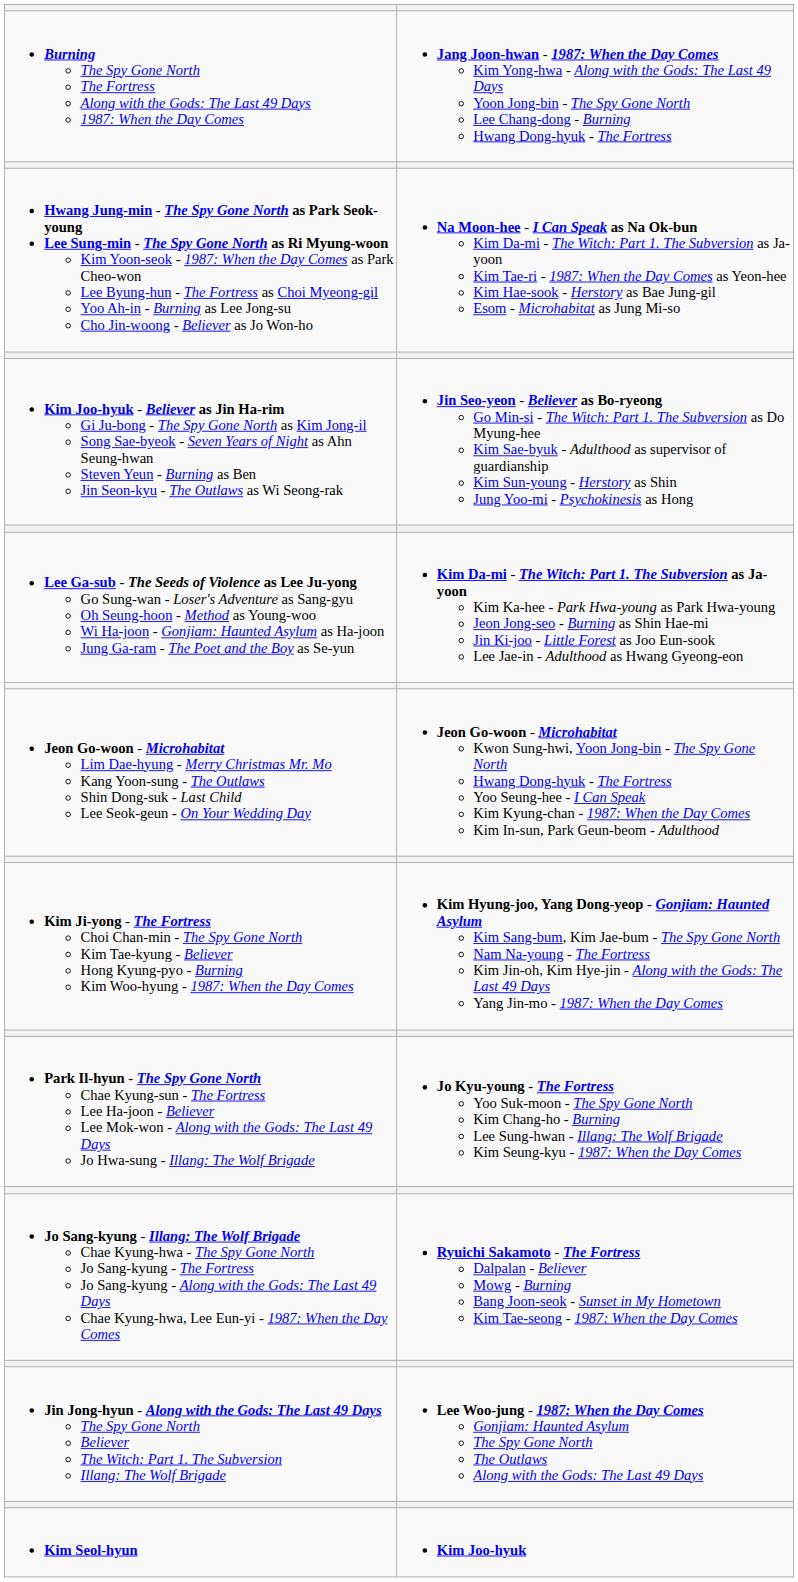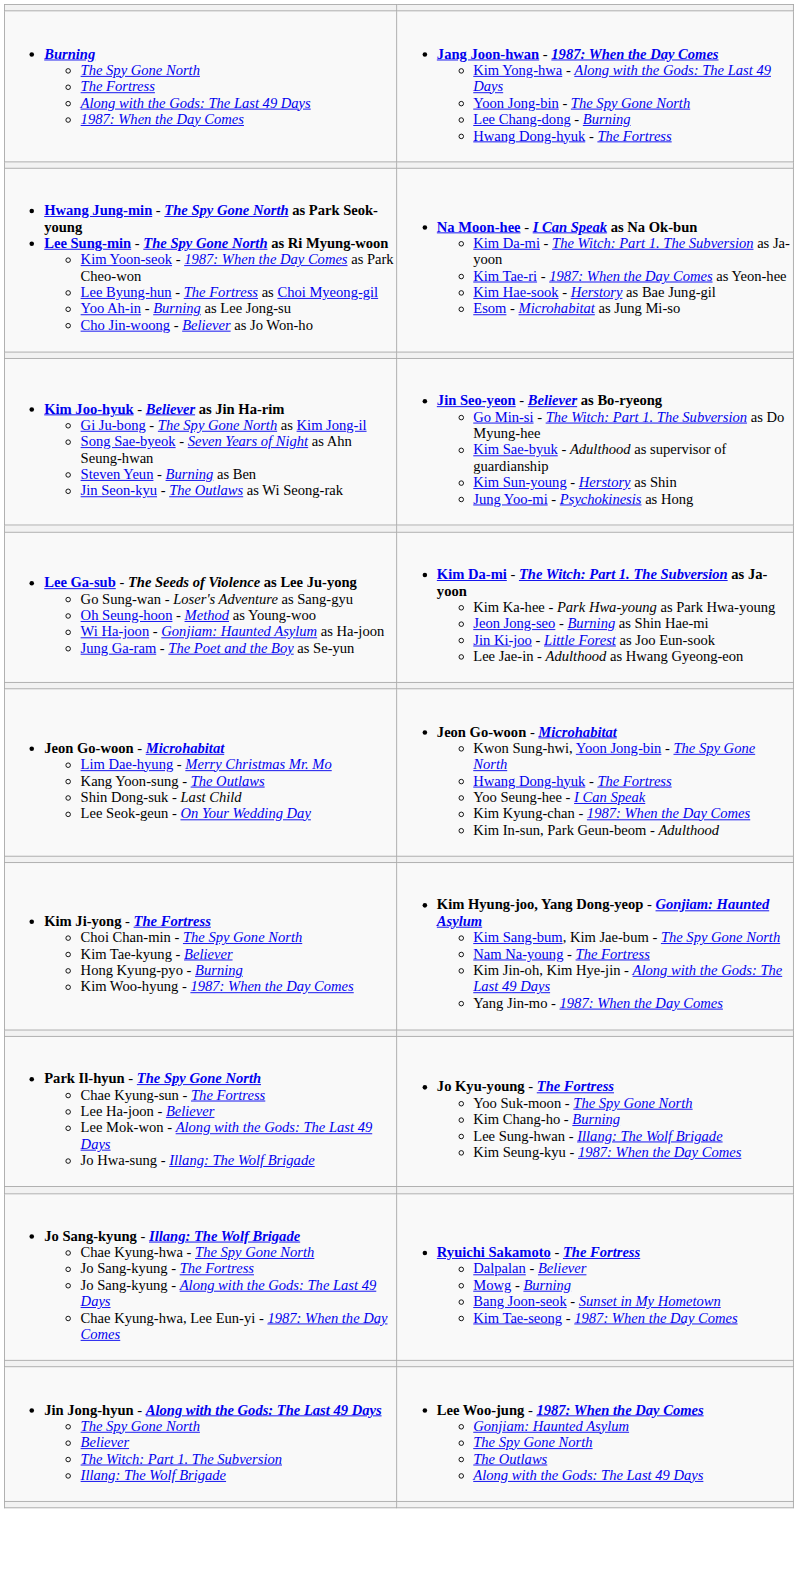 <table class="wikitable">
 <tr>
 <th style="width:500px;"></th>
 <th style="width:500px;"></th>
 </tr>
 <tr>
 <td valign="top"><br><ul><li><strong><em><a href='#'>Burning</a></em></strong><ul><li><em><a href='#'>The Spy Gone North</a></em></li><li><em><a href='#'>The Fortress</a></em></li><li><em><a href='#'>Along with the Gods: The Last 49 Days</a></em></li><li><em><a href='#'>1987: When the Day Comes</a></em></li></ul></li></ul></td>
 <td valign="top"><br><ul><li><strong><a href='#'>Jang Joon-hwan</a></strong> - <strong><em><a href='#'>1987: When the Day Comes</a></em></strong><ul><li><a href='#'>Kim Yong-hwa</a> - <em><a href='#'>Along with the Gods: The Last 49 Days</a></em></li><li><a href='#'>Yoon Jong-bin</a> - <em><a href='#'>The Spy Gone North</a></em></li><li><a href='#'>Lee Chang-dong</a> - <em><a href='#'>Burning</a></em></li><li><a href='#'>Hwang Dong-hyuk</a> - <em><a href='#'>The Fortress</a></em></li></ul></li></ul></td>
 </tr>
 <tr>
 <th></th>
 <th></th>
 </tr>
 <tr>
 <td><br><ul><li><strong><a href='#'>Hwang Jung-min</a></strong> - <strong><em><a href='#'>The Spy Gone North</a></em></strong> <strong>as Park Seok-young</strong></li><li><strong><a href='#'>Lee Sung-min</a></strong> - <strong><em><a href='#'>The Spy Gone North</a></em></strong> <strong>as Ri Myung-woon</strong><ul><li><a href='#'>Kim Yoon-seok</a> - <em><a href='#'>1987: When the Day Comes</a></em> as Park Cheo-won</li><li><a href='#'>Lee Byung-hun</a> - <em><a href='#'>The Fortress</a></em> as <a href='#'>Choi Myeong-gil</a></li><li><a href='#'>Yoo Ah-in</a> - <em><a href='#'>Burning</a></em> as Lee Jong-su</li><li><a href='#'>Cho Jin-woong</a> - <em><a href='#'>Believer</a></em> as Jo Won-ho</li></ul></li></ul></td>
 <td><br><ul><li><strong><a href='#'>Na Moon-hee</a></strong> - <strong><em><a href='#'>I Can Speak</a></em></strong> <strong>as Na Ok-bun</strong><ul><li><a href='#'>Kim Da-mi</a> - <em><a href='#'>The Witch: Part 1. The Subversion</a></em> as Ja-yoon</li><li><a href='#'>Kim Tae-ri</a> - <em><a href='#'>1987: When the Day Comes</a></em> as Yeon-hee</li><li><a href='#'>Kim Hae-sook</a> - <em><a href='#'>Herstory</a></em> as Bae Jung-gil</li><li><a href='#'>Esom</a> - <em><a href='#'>Microhabitat</a></em> as Jung Mi-so</li></ul></li></ul></td>
 </tr>
 <tr>
 <th></th>
 <th></th>
 </tr>
 <tr>
 <td><br><ul><li><strong><a href='#'>Kim Joo-hyuk</a></strong> - <strong><em><a href='#'>Believer</a></em></strong> <strong>as Jin Ha-rim</strong><ul><li><a href='#'>Gi Ju-bong</a> - <em><a href='#'>The Spy Gone North</a></em> as <a href='#'>Kim Jong-il</a></li><li><a href='#'>Song Sae-byeok</a> - <em><a href='#'>Seven Years of Night</a></em> as Ahn Seung-hwan</li><li><a href='#'>Steven Yeun</a> - <em><a href='#'>Burning</a></em> as Ben</li><li><a href='#'>Jin Seon-kyu</a> - <em><a href='#'>The Outlaws</a></em> as Wi Seong-rak</li></ul></li></ul></td>
 <td><br><ul><li><strong><a href='#'>Jin Seo-yeon</a></strong> - <strong><em><a href='#'>Believer</a></em></strong> <strong>as Bo-ryeong</strong><ul><li><a href='#'>Go Min-si</a> - <em><a href='#'>The Witch: Part 1. The Subversion</a></em> as Do Myung-hee</li><li><a href='#'>Kim Sae-byuk</a> - <em>Adulthood</em> as supervisor of guardianship</li><li><a href='#'>Kim Sun-young</a> - <em><a href='#'>Herstory</a></em> as Shin</li><li><a href='#'>Jung Yoo-mi</a> - <em><a href='#'>Psychokinesis</a></em> as Hong</li></ul></li></ul></td>
 </tr>
 <tr>
 <th></th>
 <th></th>
 </tr>
 <tr>
 <td><br><ul><li><strong><a href='#'>Lee Ga-sub</a></strong> - <strong><em>The Seeds of Violence</em></strong> <strong>as Lee Ju-yong</strong><ul><li>Go Sung-wan - <em>Loser's Adventure</em> as Sang-gyu</li><li><a href='#'>Oh Seung-hoon</a> - <em><a href='#'>Method</a></em> as Young-woo</li><li><a href='#'>Wi Ha-joon</a> - <em><a href='#'>Gonjiam: Haunted Asylum</a></em> as Ha-joon</li><li><a href='#'>Jung Ga-ram</a> - <em><a href='#'>The Poet and the Boy</a></em> as Se-yun</li></ul></li></ul></td>
 <td><br><ul><li><strong><a href='#'>Kim Da-mi</a></strong> - <strong><em><a href='#'>The Witch: Part 1. The Subversion</a></em></strong> <strong>as Ja-yoon</strong><ul><li>Kim Ka-hee - <em>Park Hwa-young</em> as Park Hwa-young</li><li><a href='#'>Jeon Jong-seo</a> - <em><a href='#'>Burning</a></em> as Shin Hae-mi</li><li><a href='#'>Jin Ki-joo</a> - <em><a href='#'>Little Forest</a></em> as Joo Eun-sook</li><li>Lee Jae-in - <em>Adulthood</em> as Hwang Gyeong-eon</li></ul></li></ul></td>
 </tr>
 <tr>
 <th></th>
 <th></th>
 </tr>
 <tr>
 <td><br><ul><li><strong>Jeon Go-woon</strong> - <strong><em><a href='#'>Microhabitat</a></em></strong><ul><li><a href='#'>Lim Dae-hyung</a> - <em><a href='#'>Merry Christmas Mr. Mo</a></em></li><li>Kang Yoon-sung - <em><a href='#'>The Outlaws</a></em></li><li>Shin Dong-suk - <em>Last Child</em></li><li>Lee Seok-geun - <em><a href='#'>On Your Wedding Day</a></em></li></ul></li></ul></td>
 <td><br><ul><li><strong>Jeon Go-woon</strong> - <strong><em><a href='#'>Microhabitat</a></em></strong><ul><li>Kwon Sung-hwi, <a href='#'>Yoon Jong-bin</a> - <em><a href='#'>The Spy Gone North</a></em></li><li><a href='#'>Hwang Dong-hyuk</a> - <em><a href='#'>The Fortress</a></em></li><li>Yoo Seung-hee - <em><a href='#'>I Can Speak</a></em></li><li>Kim Kyung-chan - <em><a href='#'>1987: When the Day Comes</a></em></li><li>Kim In-sun, Park Geun-beom - <em>Adulthood</em></li></ul></li></ul></td>
 </tr>
 <tr>
 <th></th>
 <th></th>
 </tr>
 <tr>
 <td><br><ul><li><strong>Kim Ji-yong</strong> - <strong><em><a href='#'>The Fortress</a></em></strong><ul><li>Choi Chan-min - <em><a href='#'>The Spy Gone North</a></em></li><li>Kim Tae-kyung - <em><a href='#'>Believer</a></em></li><li>Hong Kyung-pyo - <em><a href='#'>Burning</a></em></li><li>Kim Woo-hyung - <em><a href='#'>1987: When the Day Comes</a></em></li></ul></li></ul></td>
 <td><br><ul><li><strong>Kim Hyung-joo, Yang Dong-yeop</strong> - <strong><em><a href='#'>Gonjiam: Haunted Asylum</a></em></strong><ul><li><a href='#'>Kim Sang-bum</a>, Kim Jae-bum - <em><a href='#'>The Spy Gone North</a></em></li><li><a href='#'>Nam Na-young</a> - <em><a href='#'>The Fortress</a></em></li><li>Kim Jin-oh, Kim Hye-jin - <em><a href='#'>Along with the Gods: The Last 49 Days</a></em></li><li>Yang Jin-mo - <em><a href='#'>1987: When the Day Comes</a></em></li></ul></li></ul></td>
 </tr>
 <tr>
 <th></th>
 <th></th>
 </tr>
 <tr>
 <td><br><ul><li><strong>Park Il-hyun</strong> - <strong><em><a href='#'>The Spy Gone North</a></em></strong><ul><li>Chae Kyung-sun - <em><a href='#'>The Fortress</a></em></li><li>Lee Ha-joon - <em><a href='#'>Believer</a></em></li><li>Lee Mok-won - <em><a href='#'>Along with the Gods: The Last 49 Days</a></em></li><li>Jo Hwa-sung - <em><a href='#'>Illang: The Wolf Brigade</a></em></li></ul></li></ul></td>
 <td><br><ul><li><strong>Jo Kyu-young</strong> - <strong><em><a href='#'>The Fortress</a></em></strong><ul><li>Yoo Suk-moon - <em><a href='#'>The Spy Gone North</a></em></li><li>Kim Chang-ho - <em><a href='#'>Burning</a></em></li><li>Lee Sung-hwan - <em><a href='#'>Illang: The Wolf Brigade</a></em></li><li>Kim Seung-kyu - <em><a href='#'>1987: When the Day Comes</a></em></li></ul></li></ul></td>
 </tr>
 <tr>
 <th></th>
 <th></th>
 </tr>
 <tr>
 <td><br><ul><li><strong>Jo Sang-kyung</strong> - <strong><em><a href='#'>Illang: The Wolf Brigade</a></em></strong><ul><li>Chae Kyung-hwa - <em><a href='#'>The Spy Gone North</a></em></li><li>Jo Sang-kyung - <em><a href='#'>The Fortress</a></em></li><li>Jo Sang-kyung - <em><a href='#'>Along with the Gods: The Last 49 Days</a></em></li><li>Chae Kyung-hwa, Lee Eun-yi - <em><a href='#'>1987: When the Day Comes</a></em></li></ul></li></ul></td>
 <td><br><ul><li><strong><a href='#'>Ryuichi Sakamoto</a></strong> - <strong><em><a href='#'>The Fortress</a></em></strong><ul><li><a href='#'>Dalpalan</a> - <em><a href='#'>Believer</a></em></li><li><a href='#'>Mowg</a> - <em><a href='#'>Burning</a></em></li><li><a href='#'>Bang Joon-seok</a> - <em><a href='#'>Sunset in My Hometown</a></em></li><li><a href='#'>Kim Tae-seong</a> - <em><a href='#'>1987: When the Day Comes</a></em></li></ul></li></ul></td>
 </tr>
 <tr>
 <th></th>
 <th></th>
 </tr>
 <tr>
 <td valign="top"><br><ul><li><strong>Jin Jong-hyun</strong> - <strong><em><a href='#'>Along with the Gods: The Last 49 Days</a></em></strong><ul><li><em><a href='#'>The Spy Gone North</a></em></li><li><em><a href='#'>Believer</a></em></li><li><em><a href='#'>The Witch: Part 1. The Subversion</a></em></li><li><em><a href='#'>Illang: The Wolf Brigade</a></em></li></ul></li></ul></td>
 <td><br><ul><li><strong>Lee Woo-jung</strong> - <strong><em><a href='#'>1987: When the Day Comes</a></em></strong><ul><li><em><a href='#'>Gonjiam: Haunted Asylum</a></em></li><li><em><a href='#'>The Spy Gone North</a></em></li><li><em><a href='#'>The Outlaws</a></em></li><li><em><a href='#'>Along with the Gods: The Last 49 Days</a></em></li></ul></li></ul></td>
 </tr>
 <tr>
 <th></th>
 <th></th>
 </tr>
-<tr>
-<td valign="top"><br><ul><li><strong><a href='#'>Kim Seol-hyun</a></strong></li></ul></td>
-<td><br><ul><li><strong><a href='#'>Kim Joo-hyuk</a></strong></li></ul></td>
-</tr>
 </table>
